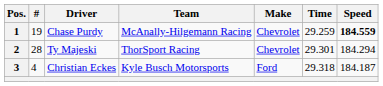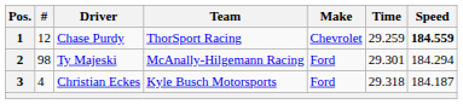 <table class="wikitable" style="font-size:95%">
 <tr>
 <th>Pos.</th>
 <th>#</th>
 <th>Driver</th>
 <th>Team</th>
 <th>Make</th>
 <th>Time</th>
 <th>Speed</th>
 </tr>
 <tr>
 <th>1</th>
-<td>19</td>
+<td>12</td>
 <td><a href='#'>Chase Purdy</a></td>
-<td><a href='#'>McAnally-Hilgemann Racing</a></td>
+<td><a href='#'>ThorSport Racing</a></td>
 <td><a href='#'>Chevrolet</a></td>
 <td>29.259</td>
 <td><strong>184.559</strong></td>
 </tr>
 <tr>
 <th>2</th>
-<td>28</td>
+<td>98</td>
 <td><a href='#'>Ty Majeski</a></td>
-<td><a href='#'>ThorSport Racing</a></td>
-<td><a href='#'>Chevrolet</a></td>
+<td><a href='#'>McAnally-Hilgemann Racing</a></td>
+<td><a href='#'>Ford</a></td>
 <td>29.301</td>
 <td>184.294</td>
 </tr>
 <tr>
 <th>3</th>
 <td>4</td>
 <td><a href='#'>Christian Eckes</a></td>
 <td><a href='#'>Kyle Busch Motorsports</a></td>
 <td><a href='#'>Ford</a></td>
 <td>29.318</td>
 <td>184.187</td>
 </tr>
 <tr>
 <th colspan="7"></th>
 </tr>
 </table>
